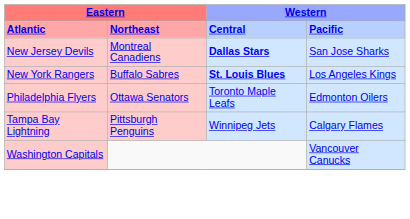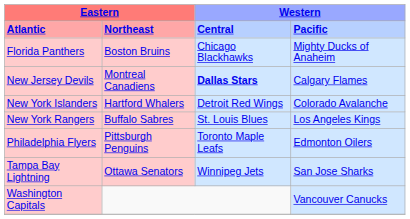 <table class="wikitable">
 <tr>
 <th colspan="2" style="background-color: #FF7B77;"><a href='#'>Eastern</a></th>
 <th colspan="2" style="background-color: #99A8FF;"><strong><a href='#'>Western</a></strong></th>
 </tr>
 <tr>
 <td style="background-color: #FFA7A7;"><strong><a href='#'>Atlantic</a></strong></td>
 <td style="background-color: #FFA7A7;"><strong><a href='#'>Northeast</a></strong></td>
 <td style="background-color: #B7D0FF;"><strong><a href='#'>Central</a></strong></td>
 <td style="background-color: #B7D0FF;"><strong><a href='#'>Pacific</a></strong></td>
 </tr>
 <tr>
+<td style="background-color: #FFCCCC;"><a href='#'>Florida Panthers</a></td>
+<td style="background-color: #FFCCCC;"><a href='#'>Boston Bruins</a></td>
+<td style="background-color: #D0E7FF;"><a href='#'>Chicago Blackhawks</a></td>
+<td style="background-color: #D0E7FF;"><a href='#'>Mighty Ducks of Anaheim</a></td>
+</tr>
+<tr>
 <td style="background-color: #FFCCCC;"><a href='#'>New Jersey Devils</a></td>
 <td style="background-color: #FFCCCC;"><a href='#'>Montreal Canadiens</a></td>
 <td style="background-color: #D0E7FF;"><strong><a href='#'>Dallas Stars</a></strong></td>
-<td style="background-color: #D0E7FF;"><a href='#'>San Jose Sharks</a></td>
+<td style="background-color: #D0E7FF;"><a href='#'>Calgary Flames</a></td>
+</tr>
+<tr>
+<td style="background-color: #FFCCCC;"><a href='#'>New York Islanders</a></td>
+<td style="background-color: #FFCCCC;"><a href='#'>Hartford Whalers</a></td>
+<td style="background-color: #D0E7FF;"><a href='#'>Detroit Red Wings</a></td>
+<td style="background-color: #D0E7FF;"><a href='#'>Colorado Avalanche</a></td>
 </tr>
 <tr>
 <td style="background-color: #FFCCCC;"><a href='#'>New York Rangers</a></td>
 <td style="background-color: #FFCCCC;"><a href='#'>Buffalo Sabres</a></td>
-<td style="background-color: #D0E7FF;"><strong><a href='#'>St. Louis Blues</a></strong></td>
+<td style="background-color: #D0E7FF;"><a href='#'>St. Louis Blues</a></td>
 <td style="background-color: #D0E7FF;"><a href='#'>Los Angeles Kings</a></td>
 </tr>
 <tr>
 <td style="background-color: #FFCCCC;"><a href='#'>Philadelphia Flyers</a></td>
-<td style="background-color: #FFCCCC;"><a href='#'>Ottawa Senators</a></td>
+<td style="background-color: #FFCCCC;"><a href='#'>Pittsburgh Penguins</a></td>
 <td style="background-color: #D0E7FF;"><a href='#'>Toronto Maple Leafs</a></td>
 <td style="background-color: #D0E7FF;"><a href='#'>Edmonton Oilers</a></td>
 </tr>
 <tr>
 <td style="background-color: #FFCCCC;"><a href='#'>Tampa Bay Lightning</a></td>
-<td style="background-color: #FFCCCC;"><a href='#'>Pittsburgh Penguins</a></td>
+<td style="background-color: #FFCCCC;"><a href='#'>Ottawa Senators</a></td>
 <td style="background-color: #D0E7FF;"><a href='#'>Winnipeg Jets</a></td>
-<td style="background-color: #D0E7FF;"><a href='#'>Calgary Flames</a></td>
+<td style="background-color: #D0E7FF;"><a href='#'>San Jose Sharks</a></td>
 </tr>
 <tr>
 <td style="background-color: #FFCCCC;"><a href='#'>Washington Capitals</a></td>
 <td colspan="2"> </td>
 <td style="background-color: #D0E7FF;"><a href='#'>Vancouver Canucks</a></td>
 </tr>
 <tr>
 </tr>
 </table>
